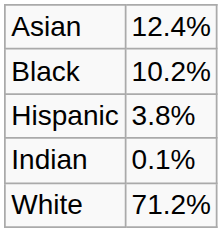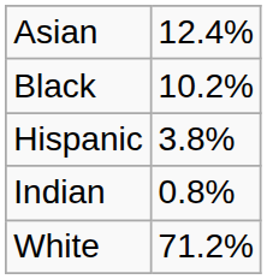 <table class="wikitable">
 <tr>
 <td>Asian</td>
 <td>12.4%</td>
 </tr>
 <tr>
 <td>Black</td>
 <td>10.2%</td>
 </tr>
 <tr>
 <td>Hispanic</td>
 <td>3.8%</td>
 </tr>
 <tr>
 <td>Indian</td>
-<td>0.1%</td>
+<td>0.8%</td>
 </tr>
 <tr>
 <td>White</td>
 <td>71.2%</td>
 </tr>
 </table>
